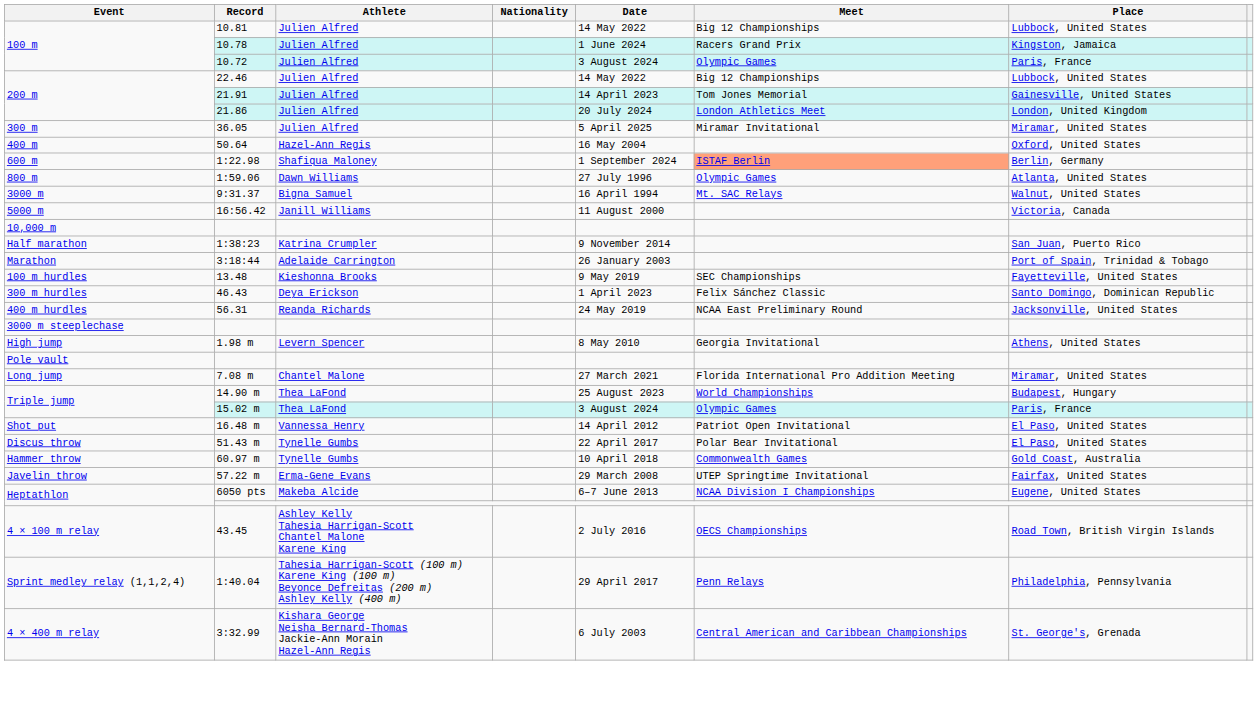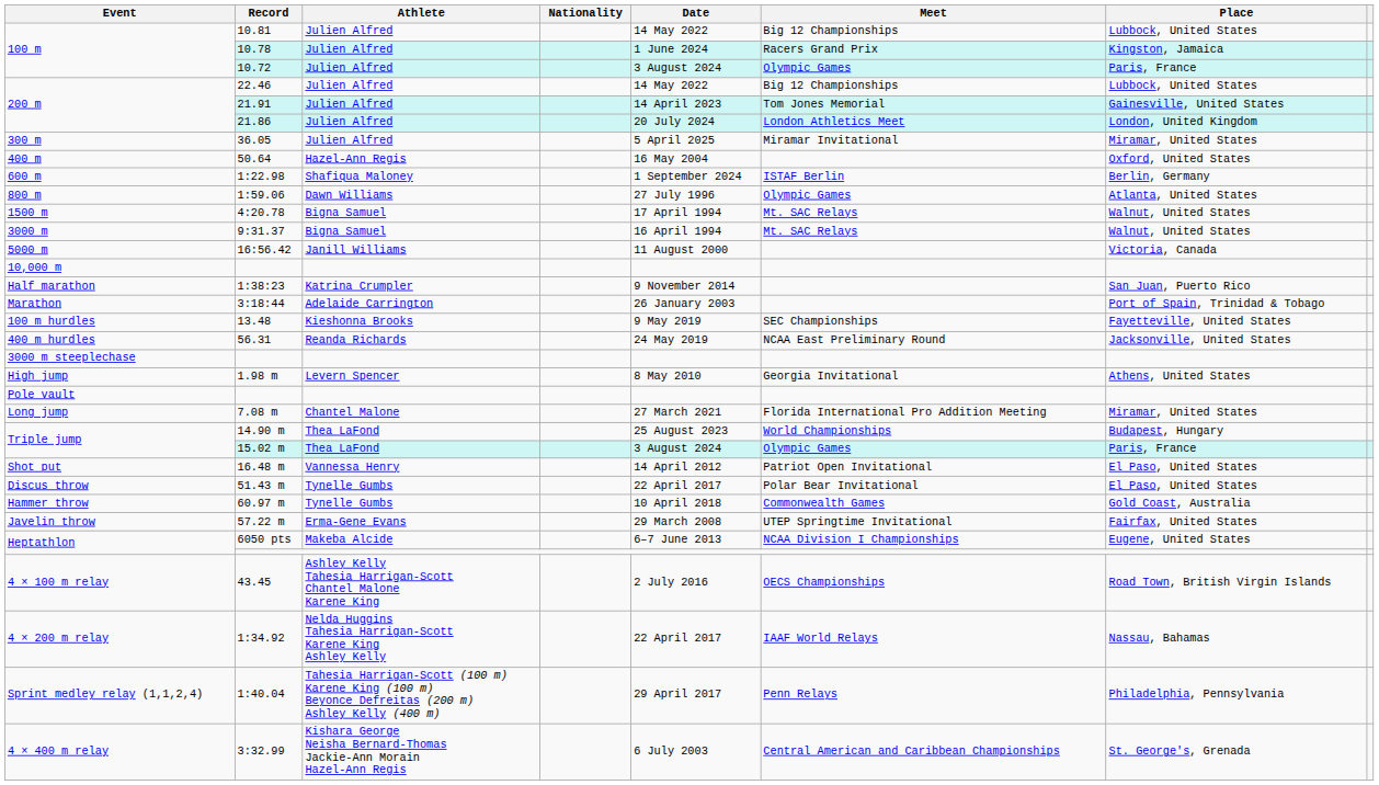 <table class="wikitable" style="font-size:95%; width: 95%;">
 <tr>
 <th>Event</th>
 <th>Record</th>
 <th>Athlete</th>
 <th>Nationality</th>
 <th>Date</th>
 <th>Meet</th>
 <th>Place</th>
 <th></th>
 </tr>
 <tr>
 <td rowspan=3><a href='#'>100 m</a></td>
 <td>10.81 </td>
 <td><a href='#'>Julien Alfred</a></td>
 <td></td>
 <td>14 May 2022</td>
 <td>Big 12 Championships</td>
 <td><a href='#'>Lubbock</a>, United States</td>
 <td></td>
 </tr>
 <tr style="background:#cef6f5;">
 <td>10.78 </td>
 <td><a href='#'>Julien Alfred</a></td>
 <td></td>
 <td>1 June 2024</td>
 <td>Racers Grand Prix</td>
 <td><a href='#'>Kingston</a>, Jamaica</td>
 <td></td>
 </tr>
 <tr style="background:#cef6f5;">
 <td>10.72 </td>
 <td><a href='#'>Julien Alfred</a></td>
 <td></td>
 <td>3 August 2024</td>
 <td><a href='#'>Olympic Games</a></td>
 <td><a href='#'>Paris</a>, France</td>
 <td></td>
 </tr>
 <tr>
 <td rowspan=3><a href='#'>200 m</a></td>
 <td>22.46 </td>
 <td><a href='#'>Julien Alfred</a></td>
 <td></td>
 <td>14 May 2022</td>
 <td>Big 12 Championships</td>
 <td><a href='#'>Lubbock</a>, United States</td>
 <td></td>
 </tr>
 <tr style="background:#cef6f5;">
 <td>21.91 </td>
 <td><a href='#'>Julien Alfred</a></td>
 <td></td>
 <td>14 April 2023</td>
 <td>Tom Jones Memorial</td>
 <td><a href='#'>Gainesville</a>, United States</td>
 <td></td>
 </tr>
 <tr bgcolor=#CEF6F5>
 <td>21.86 </td>
 <td><a href='#'>Julien Alfred</a></td>
 <td></td>
 <td>20 July 2024</td>
 <td><a href='#'>London Athletics Meet</a></td>
 <td><a href='#'>London</a>, United Kingdom</td>
 <td></td>
 </tr>
 <tr>
 <td><a href='#'>300 m</a></td>
 <td>36.05</td>
 <td><a href='#'>Julien Alfred</a></td>
 <td></td>
 <td>5 April 2025</td>
 <td>Miramar Invitational</td>
 <td><a href='#'>Miramar</a>, United States</td>
 <td></td>
 </tr>
 <tr>
 <td><a href='#'>400 m</a></td>
 <td>50.64</td>
 <td><a href='#'>Hazel-Ann Regis</a></td>
 <td></td>
 <td>16 May 2004</td>
 <td></td>
 <td><a href='#'>Oxford</a>, United States</td>
 <td></td>
 </tr>
 <tr>
 <td><a href='#'>600 m</a></td>
 <td>1:22.98</td>
 <td><a href='#'>Shafiqua Maloney</a></td>
 <td></td>
 <td>1 September 2024</td>
-<td style="background: lightsalmon;"><a href='#'>ISTAF Berlin</a></td>
+<td><a href='#'>ISTAF Berlin</a></td>
 <td><a href='#'>Berlin</a>, Germany</td>
 <td></td>
 </tr>
 <tr>
 <td><a href='#'>800 m</a></td>
 <td>1:59.06</td>
 <td><a href='#'>Dawn Williams</a></td>
 <td></td>
 <td>27 July 1996</td>
 <td><a href='#'>Olympic Games</a></td>
 <td><a href='#'>Atlanta</a>, United States</td>
+<td></td>
+</tr>
+<tr>
+<td><a href='#'>1500 m</a></td>
+<td>4:20.78</td>
+<td><a href='#'>Bigna Samuel</a></td>
+<td></td>
+<td>17 April 1994</td>
+<td><a href='#'>Mt. SAC Relays</a></td>
+<td><a href='#'>Walnut</a>, United States</td>
 <td></td>
 </tr>
 <tr>
 <td><a href='#'>3000 m</a></td>
 <td>9:31.37</td>
 <td><a href='#'>Bigna Samuel</a></td>
 <td></td>
 <td>16 April 1994</td>
 <td><a href='#'>Mt. SAC Relays</a></td>
 <td><a href='#'>Walnut</a>, United States</td>
 <td></td>
 </tr>
 <tr>
 <td><a href='#'>5000 m</a></td>
 <td>16:56.42</td>
 <td><a href='#'>Janill Williams</a></td>
 <td></td>
 <td>11 August 2000</td>
 <td></td>
 <td><a href='#'>Victoria</a>, Canada</td>
 <td></td>
 </tr>
 <tr>
 <td><a href='#'>10,000 m</a></td>
 <td></td>
 <td></td>
 <td></td>
 <td></td>
 <td></td>
 <td></td>
 <td></td>
 </tr>
 <tr>
 <td><a href='#'>Half marathon</a></td>
 <td>1:38:23</td>
 <td><a href='#'>Katrina Crumpler</a></td>
 <td></td>
 <td>9 November 2014</td>
 <td></td>
 <td><a href='#'>San Juan</a>, Puerto Rico</td>
 <td></td>
 </tr>
 <tr>
 <td><a href='#'>Marathon</a></td>
 <td>3:18:44</td>
 <td><a href='#'>Adelaide Carrington</a></td>
 <td></td>
 <td>26 January 2003</td>
 <td></td>
 <td><a href='#'>Port of Spain</a>, Trinidad & Tobago</td>
 <td></td>
 </tr>
 <tr>
 <td><a href='#'>100 m hurdles</a></td>
 <td>13.48  </td>
 <td><a href='#'>Kieshonna Brooks</a></td>
 <td></td>
 <td>9 May 2019</td>
 <td>SEC Championships</td>
 <td><a href='#'>Fayetteville</a>, United States</td>
-<td></td>
-</tr>
-<tr>
-<td><a href='#'>300 m hurdles</a></td>
-<td>46.43</td>
-<td><a href='#'>Deya Erickson</a></td>
-<td></td>
-<td>1 April 2023</td>
-<td>Felix Sánchez Classic</td>
-<td><a href='#'>Santo Domingo</a>, Dominican Republic</td>
 <td></td>
 </tr>
 <tr>
 <td><a href='#'>400 m hurdles</a></td>
 <td>56.31</td>
 <td><a href='#'>Reanda Richards</a></td>
 <td></td>
 <td>24 May 2019</td>
 <td>NCAA East Preliminary Round</td>
 <td><a href='#'>Jacksonville</a>, United States</td>
 <td></td>
 </tr>
 <tr>
 <td><a href='#'>3000 m steeplechase</a></td>
 <td></td>
 <td></td>
 <td></td>
 <td></td>
 <td></td>
 <td></td>
 <td></td>
 </tr>
 <tr>
 <td><a href='#'>High jump</a></td>
 <td>1.98 m</td>
 <td><a href='#'>Levern Spencer</a></td>
 <td></td>
 <td>8 May 2010</td>
 <td>Georgia Invitational</td>
 <td><a href='#'>Athens</a>, United States</td>
 <td></td>
 </tr>
 <tr>
 <td><a href='#'>Pole vault</a></td>
 <td></td>
 <td></td>
 <td></td>
 <td></td>
 <td></td>
 <td></td>
 <td></td>
 </tr>
 <tr>
 <td><a href='#'>Long jump</a></td>
 <td>7.08 m </td>
 <td><a href='#'>Chantel Malone</a></td>
 <td></td>
 <td>27 March 2021</td>
 <td>Florida International Pro Addition Meeting</td>
 <td><a href='#'>Miramar</a>, United States</td>
 <td></td>
 </tr>
 <tr>
 <td rowspan=2><a href='#'>Triple jump</a></td>
 <td>14.90 m </td>
 <td><a href='#'>Thea LaFond</a></td>
 <td></td>
 <td>25 August 2023</td>
 <td><a href='#'>World Championships</a></td>
 <td><a href='#'>Budapest</a>, Hungary</td>
 <td></td>
 </tr>
 <tr bgcolor=#CEF6F5>
 <td>15.02 m </td>
 <td><a href='#'>Thea LaFond</a></td>
 <td></td>
 <td>3 August 2024</td>
 <td><a href='#'>Olympic Games</a></td>
 <td><a href='#'>Paris</a>, France</td>
 <td></td>
 </tr>
 <tr>
 <td><a href='#'>Shot put</a></td>
 <td>16.48 m</td>
 <td><a href='#'>Vannessa Henry</a></td>
 <td></td>
 <td>14 April 2012</td>
 <td>Patriot Open Invitational</td>
 <td><a href='#'>El Paso</a>, United States</td>
 <td></td>
 </tr>
 <tr>
 <td><a href='#'>Discus throw</a></td>
 <td>51.43 m</td>
 <td><a href='#'>Tynelle Gumbs</a></td>
 <td></td>
 <td>22 April 2017</td>
 <td>Polar Bear Invitational</td>
 <td><a href='#'>El Paso</a>, United States</td>
 <td></td>
 </tr>
 <tr>
 <td><a href='#'>Hammer throw</a></td>
 <td>60.97 m</td>
 <td><a href='#'>Tynelle Gumbs</a></td>
 <td></td>
 <td>10 April 2018</td>
 <td><a href='#'>Commonwealth Games</a></td>
 <td><a href='#'>Gold Coast</a>, Australia</td>
 <td></td>
 </tr>
 <tr>
 <td><a href='#'>Javelin throw</a></td>
 <td>57.22 m</td>
 <td><a href='#'>Erma-Gene Evans</a></td>
 <td></td>
 <td>29 March 2008</td>
 <td>UTEP Springtime Invitational</td>
 <td><a href='#'>Fairfax</a>, United States</td>
 <td></td>
 </tr>
 <tr>
 <td rowspan=2><a href='#'>Heptathlon</a></td>
 <td>6050 pts</td>
 <td><a href='#'>Makeba Alcide</a></td>
 <td></td>
 <td>6–7 June 2013</td>
 <td><a href='#'>NCAA Division I Championships</a></td>
 <td><a href='#'>Eugene</a>, United States</td>
 <td></td>
 </tr>
 <tr>
 <td colspan=6></td>
 <td></td>
 </tr>
 <tr>
 <td><a href='#'>4 × 100 m relay</a></td>
 <td>43.45</td>
 <td><a href='#'>Ashley Kelly</a><br><a href='#'>Tahesia Harrigan-Scott</a><br><a href='#'>Chantel Malone</a><br><a href='#'>Karene King</a></td>
 <td></td>
 <td>2 July 2016</td>
 <td><a href='#'>OECS Championships</a></td>
 <td><a href='#'>Road Town</a>, British Virgin Islands</td>
 <td></td>
 </tr>
 <tr>
+<td><a href='#'>4 × 200 m relay</a></td>
+<td>1:34.92</td>
+<td><a href='#'>Nelda Huggins</a><br><a href='#'>Tahesia Harrigan-Scott</a><br><a href='#'>Karene King</a><br><a href='#'>Ashley Kelly</a></td>
+<td></td>
+<td>22 April 2017</td>
+<td><a href='#'>IAAF World Relays</a></td>
+<td><a href='#'>Nassau</a>, Bahamas</td>
+<td></td>
+</tr>
+<tr>
 <td><a href='#'>Sprint medley relay</a> (1,1,2,4)</td>
 <td>1:40.04</td>
 <td><a href='#'>Tahesia Harrigan-Scott</a> <em>(100 m)</em><br><a href='#'>Karene King</a> <em>(100 m)</em><br><a href='#'>Beyonce Defreitas</a> <em>(200 m)</em><br><a href='#'>Ashley Kelly</a> <em>(400 m)</em></td>
 <td></td>
 <td>29 April 2017</td>
 <td><a href='#'>Penn Relays</a></td>
 <td><a href='#'>Philadelphia</a>, Pennsylvania</td>
 <td></td>
 </tr>
 <tr>
 <td><a href='#'>4 × 400 m relay</a></td>
 <td>3:32.99</td>
 <td><a href='#'>Kishara George</a><br><a href='#'>Neisha Bernard-Thomas</a><br>Jackie-Ann Morain<br><a href='#'>Hazel-Ann Regis</a></td>
 <td></td>
 <td>6 July 2003</td>
 <td><a href='#'>Central American and Caribbean Championships</a></td>
 <td><a href='#'>St. George's</a>, Grenada</td>
 <td></td>
 </tr>
 </table>
